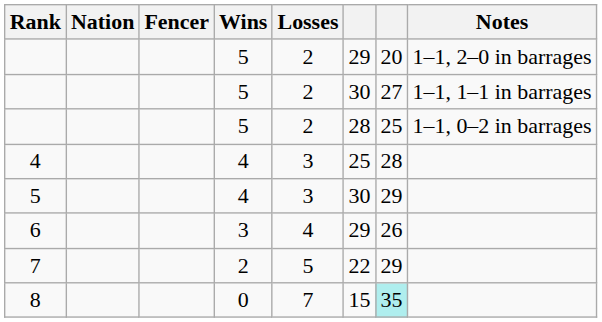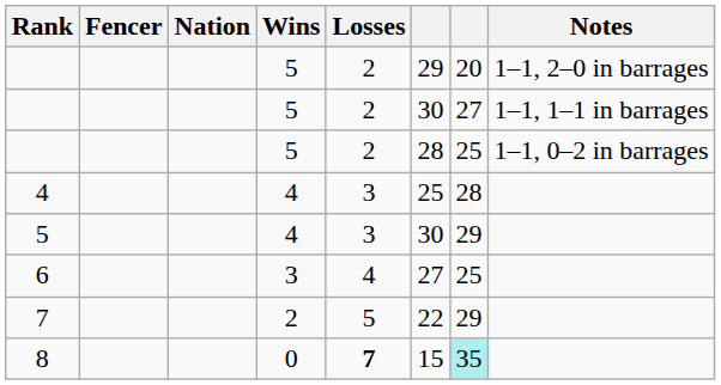 <table class="wikitable sortable" style="text-align:center">
 <tr>
 <th>Rank</th>
+<th>Fencer</th>
 <th>Nation</th>
-<th>Fencer</th>
 <th>Wins</th>
 <th>Losses</th>
 <th></th>
 <th></th>
 <th>Notes</th>
 </tr>
 <tr>
 <td></td>
 <td align=left></td>
 <td align=left></td>
 <td>5</td>
 <td>2</td>
 <td>29</td>
 <td>20</td>
 <td>1–1, 2–0 in barrages</td>
 </tr>
 <tr>
 <td></td>
 <td align=left></td>
 <td align=left></td>
 <td>5</td>
 <td>2</td>
 <td>30</td>
 <td>27</td>
 <td>1–1, 1–1 in barrages</td>
 </tr>
 <tr>
 <td></td>
 <td align=left></td>
 <td align=left></td>
 <td>5</td>
 <td>2</td>
 <td>28</td>
 <td>25</td>
 <td>1–1, 0–2 in barrages</td>
 </tr>
 <tr>
 <td>4</td>
 <td align=left></td>
 <td align=left></td>
 <td>4</td>
 <td>3</td>
 <td>25</td>
 <td>28</td>
 <td></td>
 </tr>
 <tr>
 <td>5</td>
 <td align=left></td>
 <td align=left></td>
 <td>4</td>
 <td>3</td>
 <td>30</td>
 <td>29</td>
 <td></td>
 </tr>
 <tr>
 <td>6</td>
 <td align=left></td>
 <td align=left></td>
 <td>3</td>
 <td>4</td>
-<td>29</td>
-<td>26</td>
+<td>27</td>
+<td>25</td>
 <td></td>
 </tr>
 <tr>
 <td>7</td>
 <td align=left></td>
 <td align=left></td>
 <td>2</td>
 <td>5</td>
 <td>22</td>
 <td>29</td>
 <td></td>
 </tr>
 <tr>
 <td>8</td>
 <td align=left></td>
 <td align=left></td>
 <td>0</td>
-<td>7</td>
+<td><strong>7</strong></td>
 <td>15</td>
 <td style="background: paleturquoise;">35</td>
 <td></td>
 </tr>
 </table>
